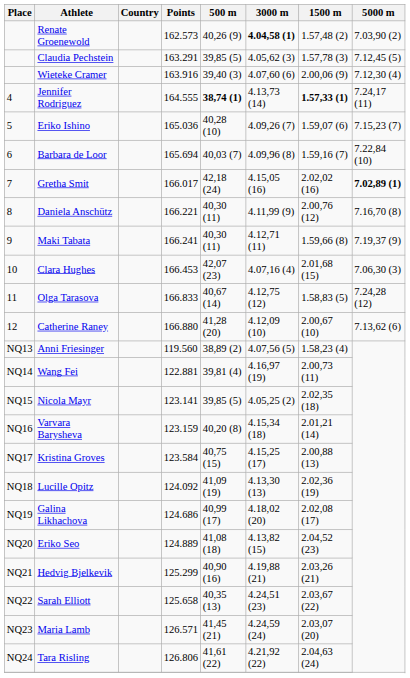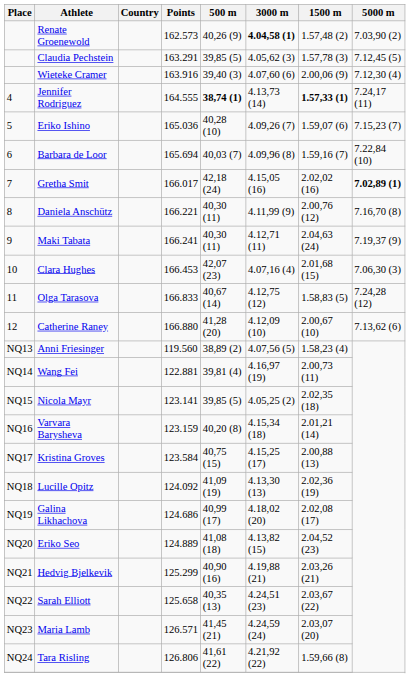 <table class="wikitable sortable">
 <tr>
 <th>Place</th>
 <th>Athlete</th>
 <th>Country</th>
 <th>Points</th>
 <th>500 m</th>
 <th>3000 m</th>
 <th>1500 m</th>
 <th>5000 m</th>
 </tr>
 <tr>
 <td></td>
 <td><a href='#'>Renate Groenewold</a></td>
 <td></td>
 <td>162.573</td>
 <td>40,26 (9)</td>
 <td><strong>4.04,58 (1)</strong></td>
 <td>1.57,48 (2)</td>
 <td>7.03,90 (2)</td>
 </tr>
 <tr>
 <td></td>
 <td><a href='#'>Claudia Pechstein</a></td>
 <td></td>
 <td>163.291</td>
 <td>39,85 (5)</td>
 <td>4.05,62 (3)</td>
 <td>1.57,78 (3)</td>
 <td>7.12,45 (5)</td>
 </tr>
 <tr>
 <td></td>
 <td><a href='#'>Wieteke Cramer</a></td>
 <td></td>
 <td>163.916</td>
 <td>39,40 (3)</td>
 <td>4.07,60 (6)</td>
 <td>2.00,06 (9)</td>
 <td>7.12,30 (4)</td>
 </tr>
 <tr>
 <td>4</td>
 <td><a href='#'>Jennifer Rodriguez</a></td>
 <td></td>
 <td>164.555</td>
 <td><strong>38,74 (1)</strong></td>
 <td>4.13,73 (14)</td>
 <td><strong>1.57,33 (1)</strong></td>
 <td>7.24,17 (11)</td>
 </tr>
 <tr>
 <td>5</td>
 <td><a href='#'>Eriko Ishino</a></td>
 <td></td>
 <td>165.036</td>
 <td>40,28 (10)</td>
 <td>4.09,26 (7)</td>
 <td>1.59,07 (6)</td>
 <td>7.15,23 (7)</td>
 </tr>
 <tr>
 <td>6</td>
 <td><a href='#'>Barbara de Loor</a></td>
 <td></td>
 <td>165.694</td>
 <td>40,03 (7)</td>
 <td>4.09,96 (8)</td>
 <td>1.59,16 (7)</td>
 <td>7.22,84 (10)</td>
 </tr>
 <tr>
 <td>7</td>
 <td><a href='#'>Gretha Smit</a></td>
 <td></td>
 <td>166.017</td>
 <td>42,18 (24)</td>
 <td>4.15,05 (16)</td>
 <td>2.02,02 (16)</td>
 <td><strong>7.02,89 (1)</strong></td>
 </tr>
 <tr>
 <td>8</td>
 <td><a href='#'>Daniela Anschütz</a></td>
 <td></td>
 <td>166.221</td>
 <td>40,30 (11)</td>
 <td>4.11,99 (9)</td>
 <td>2.00,76 (12)</td>
 <td>7.16,70 (8)</td>
 </tr>
 <tr>
 <td>9</td>
 <td><a href='#'>Maki Tabata</a></td>
 <td></td>
 <td>166.241</td>
 <td>40,30 (11)</td>
 <td>4.12,71 (11)</td>
-<td>1.59,66 (8)</td>
+<td>2.04,63 (24)</td>
 <td>7.19,37 (9)</td>
 </tr>
 <tr>
 <td>10</td>
 <td><a href='#'>Clara Hughes</a></td>
 <td></td>
 <td>166.453</td>
 <td>42,07 (23)</td>
 <td>4.07,16 (4)</td>
 <td>2.01,68 (15)</td>
 <td>7.06,30 (3)</td>
 </tr>
 <tr>
 <td>11</td>
 <td><a href='#'>Olga Tarasova</a></td>
 <td></td>
 <td>166.833</td>
 <td>40,67 (14)</td>
 <td>4.12,75 (12)</td>
 <td>1.58,83 (5)</td>
 <td>7.24,28 (12)</td>
 </tr>
 <tr>
 <td>12</td>
 <td><a href='#'>Catherine Raney</a></td>
 <td></td>
 <td>166.880</td>
 <td>41,28 (20)</td>
 <td>4.12,09 (10)</td>
 <td>2.00,67 (10)</td>
 <td>7.13,62 (6)</td>
 </tr>
 <tr>
 <td>NQ13</td>
 <td><a href='#'>Anni Friesinger</a></td>
 <td></td>
 <td>119.560</td>
 <td>38,89 (2)</td>
 <td>4.07,56 (5)</td>
 <td>1.58,23 (4)</td>
 </tr>
 <tr>
 <td>NQ14</td>
 <td><a href='#'>Wang Fei</a></td>
 <td></td>
 <td>122.881</td>
 <td>39,81 (4)</td>
 <td>4.16,97 (19)</td>
 <td>2.00,73 (11)</td>
 </tr>
 <tr>
 <td>NQ15</td>
 <td><a href='#'>Nicola Mayr</a></td>
 <td></td>
 <td>123.141</td>
 <td>39,85 (5)</td>
 <td>4.05,25 (2)</td>
 <td>2.02,35 (18)</td>
 </tr>
 <tr>
 <td>NQ16</td>
 <td><a href='#'>Varvara Barysheva</a></td>
 <td></td>
 <td>123.159</td>
 <td>40,20 (8)</td>
 <td>4.15,34 (18)</td>
 <td>2.01,21 (14)</td>
 </tr>
 <tr>
 <td>NQ17</td>
 <td><a href='#'>Kristina Groves</a></td>
 <td></td>
 <td>123.584</td>
 <td>40,75 (15)</td>
 <td>4.15,25 (17)</td>
 <td>2.00,88 (13)</td>
 </tr>
 <tr>
 <td>NQ18</td>
 <td><a href='#'>Lucille Opitz</a></td>
 <td></td>
 <td>124.092</td>
 <td>41,09 (19)</td>
 <td>4.13,30 (13)</td>
 <td>2.02,36 (19)</td>
 </tr>
 <tr>
 <td>NQ19</td>
 <td><a href='#'>Galina Likhachova</a></td>
 <td></td>
 <td>124.686</td>
 <td>40,99 (17)</td>
 <td>4.18,02 (20)</td>
 <td>2.02,08 (17)</td>
 </tr>
 <tr>
 <td>NQ20</td>
 <td><a href='#'>Eriko Seo</a></td>
 <td></td>
 <td>124.889</td>
 <td>41,08 (18)</td>
 <td>4.13,82 (15)</td>
 <td>2.04,52 (23)</td>
 </tr>
 <tr>
 <td>NQ21</td>
 <td><a href='#'>Hedvig Bjelkevik</a></td>
 <td></td>
 <td>125.299</td>
 <td>40,90 (16)</td>
 <td>4.19,88 (21)</td>
 <td>2.03,26 (21)</td>
 </tr>
 <tr>
 <td>NQ22</td>
 <td><a href='#'>Sarah Elliott</a></td>
 <td></td>
 <td>125.658</td>
 <td>40,35 (13)</td>
 <td>4.24,51 (23)</td>
 <td>2.03,67 (22)</td>
 </tr>
 <tr>
 <td>NQ23</td>
 <td><a href='#'>Maria Lamb</a></td>
 <td></td>
 <td>126.571</td>
 <td>41,45 (21)</td>
 <td>4.24,59 (24)</td>
 <td>2.03,07 (20)</td>
 </tr>
 <tr>
 <td>NQ24</td>
 <td><a href='#'>Tara Risling</a></td>
 <td></td>
 <td>126.806</td>
 <td>41,61 (22)</td>
 <td>4.21,92 (22)</td>
-<td>2.04,63 (24)</td>
+<td>1.59,66 (8)</td>
 </tr>
 <tr>
 </tr>
 </table>
